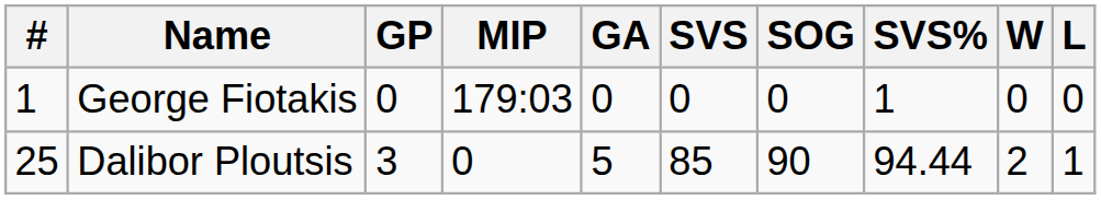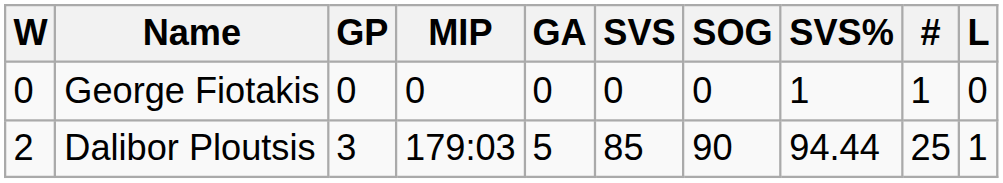 <table class="wikitable">
 <tr>
-<th>#</th>
+<th>W</th>
 <th>Name</th>
 <th>GP</th>
 <th>MIP</th>
 <th>GA</th>
 <th>SVS</th>
 <th>SOG</th>
 <th>SVS%</th>
-<th>W</th>
+<th>#</th>
 <th>L</th>
 </tr>
 <tr>
-<td>1</td>
+<td>0</td>
 <td>George Fiotakis</td>
 <td>0</td>
-<td>179:03</td>
+<td>0</td>
 <td>0</td>
 <td>0</td>
 <td>0</td>
 <td>1</td>
-<td>0</td>
+<td>1</td>
 <td>0</td>
 </tr>
 <tr>
-<td>25</td>
+<td>2</td>
 <td>Dalibor Ploutsis</td>
 <td>3</td>
-<td>0</td>
+<td>179:03</td>
 <td>5</td>
 <td>85</td>
 <td>90</td>
 <td>94.44</td>
-<td>2</td>
+<td>25</td>
 <td>1</td>
 </tr>
 </table>
